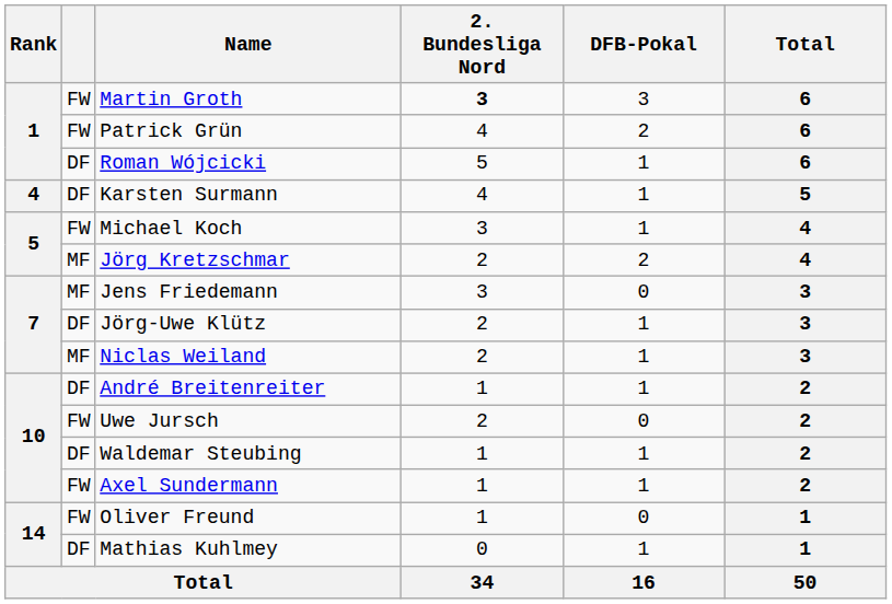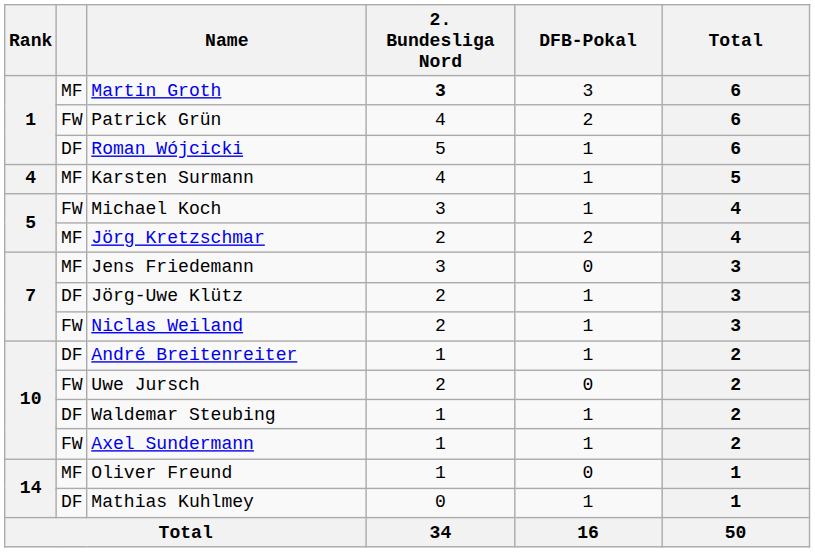 <table class="wikitable" style="text-align:center;">
 <tr>
 <th>Rank</th>
 <th width=15></th>
 <th width=195>Name</th>
 <th width=100>2. Bundesliga Nord</th>
 <th width=100>DFB-Pokal</th>
 <th width=100>Total</th>
 </tr>
 <tr>
 <th rowspan=3>1</th>
-<td>FW</td>
+<td>MF</td>
 <td align="left"> <a href='#'>Martin Groth</a></td>
 <td><strong>3</strong></td>
 <td>3</td>
 <th>6</th>
 </tr>
 <tr>
 <td>FW</td>
 <td align="left"> Patrick Grün</td>
 <td>4</td>
 <td>2</td>
 <th>6</th>
 </tr>
 <tr>
 <td>DF</td>
 <td align="left"> <a href='#'>Roman Wójcicki</a></td>
 <td>5</td>
 <td>1</td>
 <th>6</th>
 </tr>
 <tr>
 <th>4</th>
-<td>DF</td>
+<td>MF</td>
 <td align="left"> Karsten Surmann</td>
 <td>4</td>
 <td>1</td>
 <th>5</th>
 </tr>
 <tr>
 <th rowspan=2>5</th>
 <td>FW</td>
 <td align="left"> Michael Koch</td>
 <td>3</td>
 <td>1</td>
 <th>4</th>
 </tr>
 <tr>
 <td>MF</td>
 <td align="left"> <a href='#'>Jörg Kretzschmar</a></td>
 <td>2</td>
 <td>2</td>
 <th>4</th>
 </tr>
 <tr>
 <th rowspan=3>7</th>
 <td>MF</td>
 <td align="left"> Jens Friedemann</td>
 <td>3</td>
 <td>0</td>
 <th>3</th>
 </tr>
 <tr>
 <td>DF</td>
 <td align="left"> Jörg-Uwe Klütz</td>
 <td>2</td>
 <td>1</td>
 <th>3</th>
 </tr>
 <tr>
-<td>MF</td>
+<td>FW</td>
 <td align="left"> <a href='#'>Niclas Weiland</a></td>
 <td>2</td>
 <td>1</td>
 <th>3</th>
 </tr>
 <tr>
 <th rowspan=4>10</th>
 <td>DF</td>
 <td align="left"> <a href='#'>André Breitenreiter</a></td>
 <td>1</td>
 <td>1</td>
 <th>2</th>
 </tr>
 <tr>
 <td>FW</td>
 <td align="left"> Uwe Jursch</td>
 <td>2</td>
 <td>0</td>
 <th>2</th>
 </tr>
 <tr>
 <td>DF</td>
 <td align="left"> Waldemar Steubing</td>
 <td>1</td>
 <td>1</td>
 <th>2</th>
 </tr>
 <tr>
 <td>FW</td>
 <td align="left"> <a href='#'>Axel Sundermann</a></td>
 <td>1</td>
 <td>1</td>
 <th>2</th>
 </tr>
 <tr>
 <th rowspan=2>14</th>
-<td>FW</td>
+<td>MF</td>
 <td align="left"> Oliver Freund</td>
 <td>1</td>
 <td>0</td>
 <th>1</th>
 </tr>
 <tr>
 <td>DF</td>
 <td align="left"> Mathias Kuhlmey</td>
 <td>0</td>
 <td>1</td>
 <th>1</th>
 </tr>
 <tr>
 <th colspan="3">Total</th>
 <th>34</th>
 <th>16</th>
 <th>50</th>
 </tr>
 </table>
